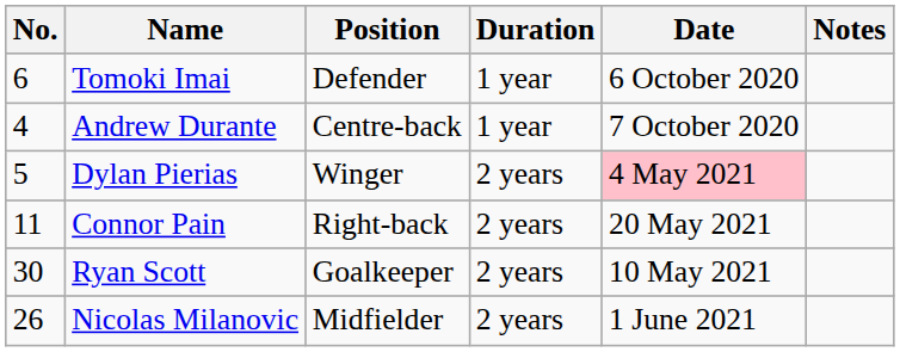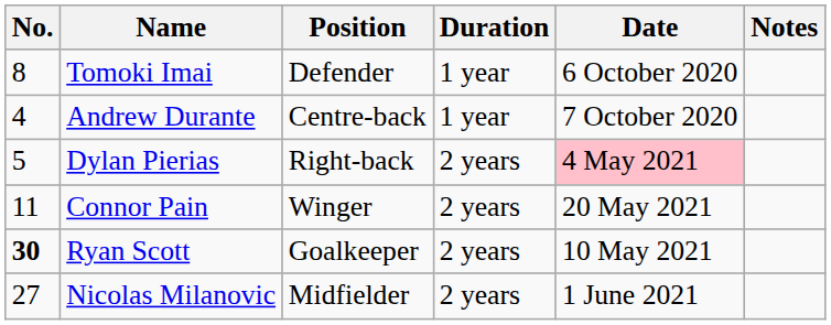 <table class="wikitable">
 <tr>
 <th>No.</th>
 <th>Name</th>
 <th>Position</th>
 <th>Duration</th>
 <th>Date</th>
 <th>Notes</th>
 </tr>
 <tr>
-<td>6</td>
+<td>8</td>
 <td> <a href='#'>Tomoki Imai</a></td>
 <td>Defender</td>
 <td>1 year</td>
 <td>6 October 2020</td>
 <td></td>
 </tr>
 <tr>
 <td>4</td>
 <td> <a href='#'>Andrew Durante</a></td>
 <td>Centre-back</td>
 <td>1 year</td>
 <td>7 October 2020</td>
 <td></td>
 </tr>
 <tr>
 <td>5</td>
 <td><a href='#'>Dylan Pierias</a></td>
-<td>Winger</td>
+<td>Right-back</td>
 <td>2 years</td>
 <td style="background: pink;">4 May 2021</td>
 <td></td>
 </tr>
 <tr>
 <td>11</td>
 <td><a href='#'>Connor Pain</a></td>
-<td>Right-back</td>
+<td>Winger</td>
 <td>2 years</td>
 <td>20 May 2021</td>
 <td></td>
 </tr>
 <tr>
-<td>30</td>
+<td><strong>30</strong></td>
 <td><a href='#'>Ryan Scott</a></td>
 <td>Goalkeeper</td>
 <td>2 years</td>
 <td>10 May 2021</td>
 <td></td>
 </tr>
 <tr>
-<td>26</td>
+<td>27</td>
 <td><a href='#'>Nicolas Milanovic</a></td>
 <td>Midfielder</td>
 <td>2 years</td>
 <td>1 June 2021</td>
 <td></td>
 </tr>
 </table>
